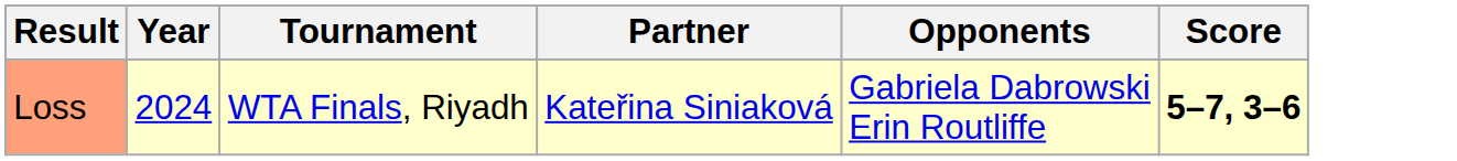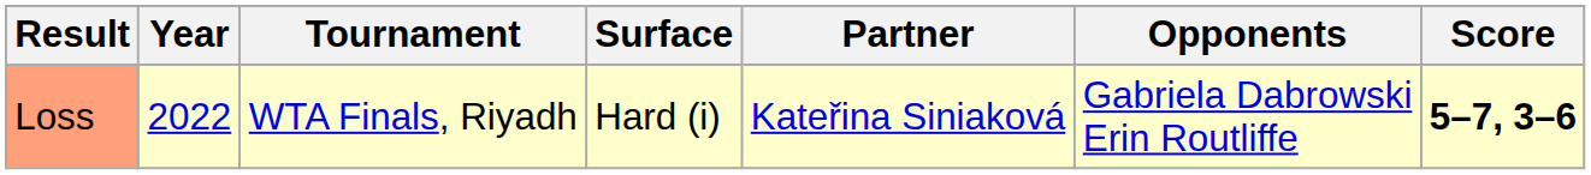 <table class="wikitable">
 <tr>
 <th>Result</th>
 <th>Year</th>
 <th>Tournament</th>
+<th>Surface</th>
 <th>Partner</th>
 <th>Opponents</th>
 <th class=unsortable>Score</th>
 </tr>
 <tr style="background:#ffffcc;">
 <td bgcolor=ffa07a>Loss</td>
-<td><a href='#'>2024</a></td>
+<td><a href='#'>2022</a></td>
 <td><a href='#'>WTA Finals</a>, Riyadh</td>
+<td>Hard (i)</td>
 <td> <a href='#'>Kateřina Siniaková</a></td>
 <td> <a href='#'>Gabriela Dabrowski</a> <br>  <a href='#'>Erin Routliffe</a></td>
 <td><strong>5–7, 3–6</strong></td>
 </tr>
 </table>
